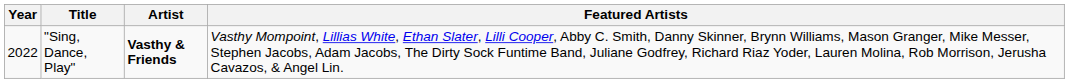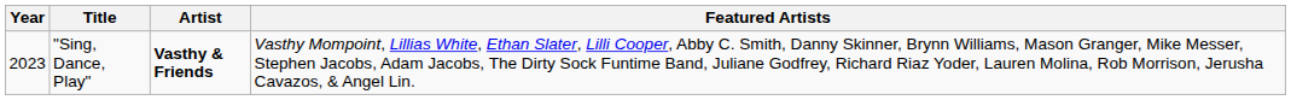 <table class="wikitable sortable">
 <tr>
 <th>Year</th>
 <th>Title</th>
 <th>Artist</th>
 <th>Featured Artists</th>
 </tr>
 <tr>
-<td>2022</td>
+<td>2023</td>
 <td>"Sing, Dance, Play"</td>
 <td><strong>Vasthy & Friends</strong></td>
 <td><em>Vasthy Mompoint</em>, <em><a href='#'>Lillias White</a></em>, <em><a href='#'>Ethan Slater</a></em>, <em><a href='#'>Lilli Cooper</a></em>, Abby C. Smith, Danny Skinner, Brynn Williams,  Mason Granger, Mike Messer, Stephen Jacobs, Adam Jacobs, The Dirty Sock Funtime Band, Juliane Godfrey, Richard Riaz Yoder, Lauren Molina, Rob Morrison, Jerusha Cavazos, & Angel Lin.</td>
 </tr>
 </table>
